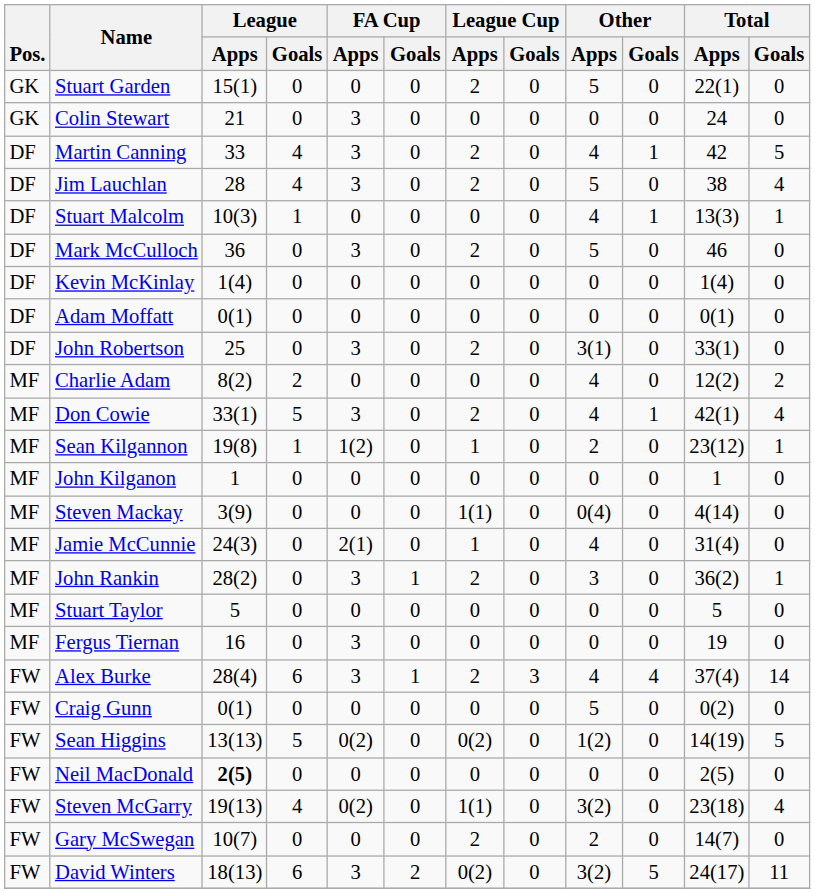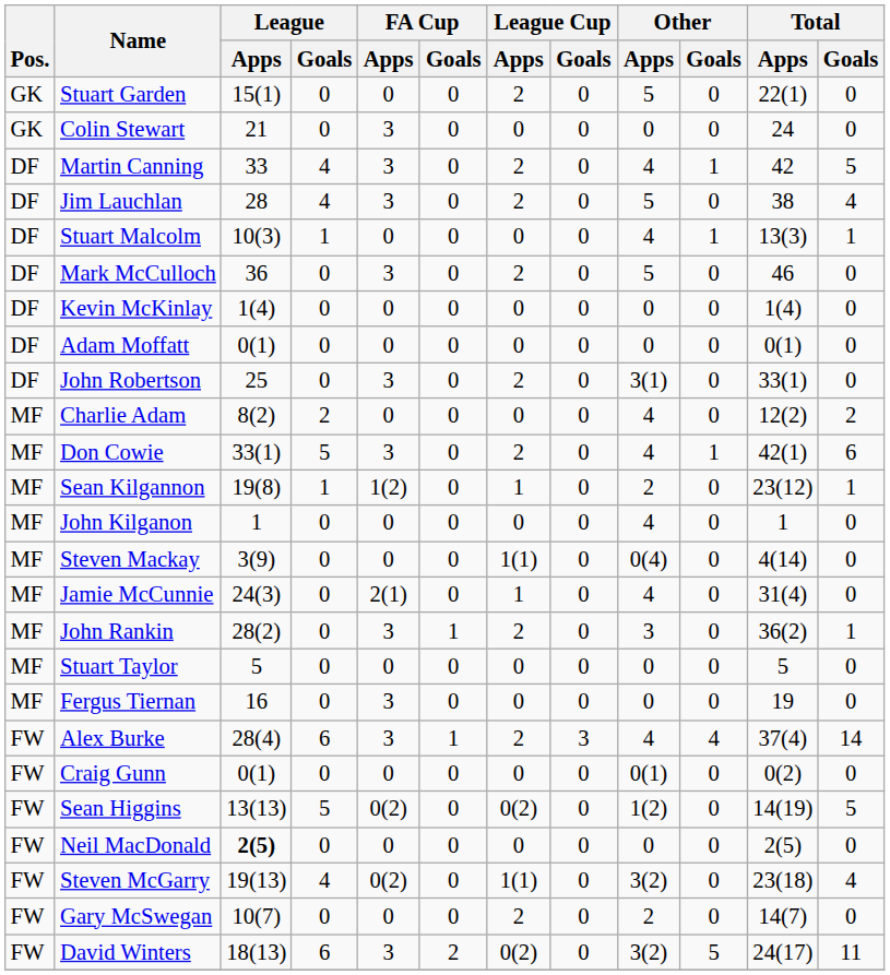 <table class="wikitable" style="text-align:center">
 <tr>
 <th rowspan="2" valign="bottom">Pos.</th>
 <th rowspan="2">Name</th>
 <th colspan="2" width="85">League</th>
 <th colspan="2" width="85">FA Cup</th>
 <th colspan="2" width="85">League Cup</th>
 <th colspan="2" width="85">Other</th>
 <th colspan="2" width="85">Total</th>
 </tr>
 <tr>
 <th>Apps</th>
 <th>Goals</th>
 <th>Apps</th>
 <th>Goals</th>
 <th>Apps</th>
 <th>Goals</th>
 <th>Apps</th>
 <th>Goals</th>
 <th>Apps</th>
 <th>Goals</th>
 </tr>
 <tr>
 <td align="left">GK</td>
 <td align="left"> <a href='#'>Stuart Garden</a></td>
 <td>15(1)</td>
 <td>0</td>
 <td>0</td>
 <td>0</td>
 <td>2</td>
 <td>0</td>
 <td>5</td>
 <td>0</td>
 <td>22(1)</td>
 <td>0</td>
 </tr>
 <tr>
 <td align="left">GK</td>
 <td align="left"> <a href='#'>Colin Stewart</a></td>
 <td>21</td>
 <td>0</td>
 <td>3</td>
 <td>0</td>
 <td>0</td>
 <td>0</td>
 <td>0</td>
 <td>0</td>
 <td>24</td>
 <td>0</td>
 </tr>
 <tr>
 <td align="left">DF</td>
 <td align="left"> <a href='#'>Martin Canning</a></td>
 <td>33</td>
 <td>4</td>
 <td>3</td>
 <td>0</td>
 <td>2</td>
 <td>0</td>
 <td>4</td>
 <td>1</td>
 <td>42</td>
 <td>5</td>
 </tr>
 <tr>
 <td align="left">DF</td>
 <td align="left"> <a href='#'>Jim Lauchlan</a></td>
 <td>28</td>
 <td>4</td>
 <td>3</td>
 <td>0</td>
 <td>2</td>
 <td>0</td>
 <td>5</td>
 <td>0</td>
 <td>38</td>
 <td>4</td>
 </tr>
 <tr>
 <td align="left">DF</td>
 <td align="left"> <a href='#'>Stuart Malcolm</a></td>
 <td>10(3)</td>
 <td>1</td>
 <td>0</td>
 <td>0</td>
 <td>0</td>
 <td>0</td>
 <td>4</td>
 <td>1</td>
 <td>13(3)</td>
 <td>1</td>
 </tr>
 <tr>
 <td align="left">DF</td>
 <td align="left"> <a href='#'>Mark McCulloch</a></td>
 <td>36</td>
 <td>0</td>
 <td>3</td>
 <td>0</td>
 <td>2</td>
 <td>0</td>
 <td>5</td>
 <td>0</td>
 <td>46</td>
 <td>0</td>
 </tr>
 <tr>
 <td align="left">DF</td>
 <td align="left"> <a href='#'>Kevin McKinlay</a></td>
 <td>1(4)</td>
 <td>0</td>
 <td>0</td>
 <td>0</td>
 <td>0</td>
 <td>0</td>
 <td>0</td>
 <td>0</td>
 <td>1(4)</td>
 <td>0</td>
 </tr>
 <tr>
 <td align="left">DF</td>
 <td align="left"> <a href='#'>Adam Moffatt</a></td>
 <td>0(1)</td>
 <td>0</td>
 <td>0</td>
 <td>0</td>
 <td>0</td>
 <td>0</td>
 <td>0</td>
 <td>0</td>
 <td>0(1)</td>
 <td>0</td>
 </tr>
 <tr>
 <td align="left">DF</td>
 <td align="left"> <a href='#'>John Robertson</a></td>
 <td>25</td>
 <td>0</td>
 <td>3</td>
 <td>0</td>
 <td>2</td>
 <td>0</td>
 <td>3(1)</td>
 <td>0</td>
 <td>33(1)</td>
 <td>0</td>
 </tr>
 <tr>
 <td align="left">MF</td>
 <td align="left"> <a href='#'>Charlie Adam</a></td>
 <td>8(2)</td>
 <td>2</td>
 <td>0</td>
 <td>0</td>
 <td>0</td>
 <td>0</td>
 <td>4</td>
 <td>0</td>
 <td>12(2)</td>
 <td>2</td>
 </tr>
 <tr>
 <td align="left">MF</td>
 <td align="left"> <a href='#'>Don Cowie</a></td>
 <td>33(1)</td>
 <td>5</td>
 <td>3</td>
 <td>0</td>
 <td>2</td>
 <td>0</td>
 <td>4</td>
 <td>1</td>
 <td>42(1)</td>
-<td>4</td>
+<td>6</td>
 </tr>
 <tr>
 <td align="left">MF</td>
 <td align="left"> <a href='#'>Sean Kilgannon</a></td>
 <td>19(8)</td>
 <td>1</td>
 <td>1(2)</td>
 <td>0</td>
 <td>1</td>
 <td>0</td>
 <td>2</td>
 <td>0</td>
 <td>23(12)</td>
 <td>1</td>
 </tr>
 <tr>
 <td align="left">MF</td>
 <td align="left"> <a href='#'>John Kilganon</a></td>
 <td>1</td>
 <td>0</td>
 <td>0</td>
 <td>0</td>
 <td>0</td>
 <td>0</td>
-<td>0</td>
+<td>4</td>
 <td>0</td>
 <td>1</td>
 <td>0</td>
 </tr>
 <tr>
 <td align="left">MF</td>
 <td align="left"> <a href='#'>Steven Mackay</a></td>
 <td>3(9)</td>
 <td>0</td>
 <td>0</td>
 <td>0</td>
 <td>1(1)</td>
 <td>0</td>
 <td>0(4)</td>
 <td>0</td>
 <td>4(14)</td>
 <td>0</td>
 </tr>
 <tr>
 <td align="left">MF</td>
 <td align="left"> <a href='#'>Jamie McCunnie</a></td>
 <td>24(3)</td>
 <td>0</td>
 <td>2(1)</td>
 <td>0</td>
 <td>1</td>
 <td>0</td>
 <td>4</td>
 <td>0</td>
 <td>31(4)</td>
 <td>0</td>
 </tr>
 <tr>
 <td align="left">MF</td>
 <td align="left"> <a href='#'>John Rankin</a></td>
 <td>28(2)</td>
 <td>0</td>
 <td>3</td>
 <td>1</td>
 <td>2</td>
 <td>0</td>
 <td>3</td>
 <td>0</td>
 <td>36(2)</td>
 <td>1</td>
 </tr>
 <tr>
 <td align="left">MF</td>
 <td align="left"> <a href='#'>Stuart Taylor</a></td>
 <td>5</td>
 <td>0</td>
 <td>0</td>
 <td>0</td>
 <td>0</td>
 <td>0</td>
 <td>0</td>
 <td>0</td>
 <td>5</td>
 <td>0</td>
 </tr>
 <tr>
 <td align="left">MF</td>
 <td align="left"> <a href='#'>Fergus Tiernan</a></td>
 <td>16</td>
 <td>0</td>
 <td>3</td>
 <td>0</td>
 <td>0</td>
 <td>0</td>
 <td>0</td>
 <td>0</td>
 <td>19</td>
 <td>0</td>
 </tr>
 <tr>
 <td align="left">FW</td>
 <td align="left"> <a href='#'>Alex Burke</a></td>
 <td>28(4)</td>
 <td>6</td>
 <td>3</td>
 <td>1</td>
 <td>2</td>
 <td>3</td>
 <td>4</td>
 <td>4</td>
 <td>37(4)</td>
 <td>14</td>
 </tr>
 <tr>
 <td align="left">FW</td>
 <td align="left"> <a href='#'>Craig Gunn</a></td>
 <td>0(1)</td>
 <td>0</td>
 <td>0</td>
 <td>0</td>
 <td>0</td>
 <td>0</td>
-<td>5</td>
+<td>0(1)</td>
 <td>0</td>
 <td>0(2)</td>
 <td>0</td>
 </tr>
 <tr>
 <td align="left">FW</td>
 <td align="left"> <a href='#'>Sean Higgins</a></td>
 <td>13(13)</td>
 <td>5</td>
 <td>0(2)</td>
 <td>0</td>
 <td>0(2)</td>
 <td>0</td>
 <td>1(2)</td>
 <td>0</td>
 <td>14(19)</td>
 <td>5</td>
 </tr>
 <tr>
 <td align="left">FW</td>
 <td align="left"> <a href='#'>Neil MacDonald</a></td>
 <td><strong>2(5)</strong></td>
 <td>0</td>
 <td>0</td>
 <td>0</td>
 <td>0</td>
 <td>0</td>
 <td>0</td>
 <td>0</td>
 <td>2(5)</td>
 <td>0</td>
 </tr>
 <tr>
 <td align="left">FW</td>
 <td align="left"> <a href='#'>Steven McGarry</a></td>
 <td>19(13)</td>
 <td>4</td>
 <td>0(2)</td>
 <td>0</td>
 <td>1(1)</td>
 <td>0</td>
 <td>3(2)</td>
 <td>0</td>
 <td>23(18)</td>
 <td>4</td>
 </tr>
 <tr>
 <td align="left">FW</td>
 <td align="left"> <a href='#'>Gary McSwegan</a></td>
 <td>10(7)</td>
 <td>0</td>
 <td>0</td>
 <td>0</td>
 <td>2</td>
 <td>0</td>
 <td>2</td>
 <td>0</td>
 <td>14(7)</td>
 <td>0</td>
 </tr>
 <tr>
 <td align="left">FW</td>
 <td align="left"> <a href='#'>David Winters</a></td>
 <td>18(13)</td>
 <td>6</td>
 <td>3</td>
 <td>2</td>
 <td>0(2)</td>
 <td>0</td>
 <td>3(2)</td>
 <td>5</td>
 <td>24(17)</td>
 <td>11</td>
 </tr>
 <tr>
 </tr>
 </table>
